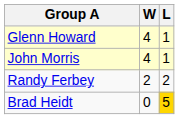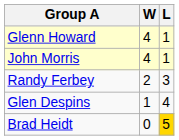 <table class="wikitable">
 <tr>
 <th width=150>Group A</th>
 <th>W</th>
 <th>L</th>
 </tr>
 <tr bgcolor=#ffffcc>
 <td> <a href='#'>Glenn Howard</a></td>
 <td>4</td>
 <td>1</td>
 </tr>
 <tr bgcolor=#ffffcc>
 <td> <a href='#'>John Morris</a></td>
 <td>4</td>
 <td>1</td>
 </tr>
 <tr>
 <td> <a href='#'>Randy Ferbey</a></td>
 <td>2</td>
-<td>2</td>
+<td>3</td>
+</tr>
+<tr>
+<td> <a href='#'>Glen Despins</a></td>
+<td>1</td>
+<td>4</td>
 </tr>
 <tr>
 <td> <a href='#'>Brad Heidt</a></td>
 <td>0</td>
 <td style="background: gold;">5</td>
 </tr>
 </table>
